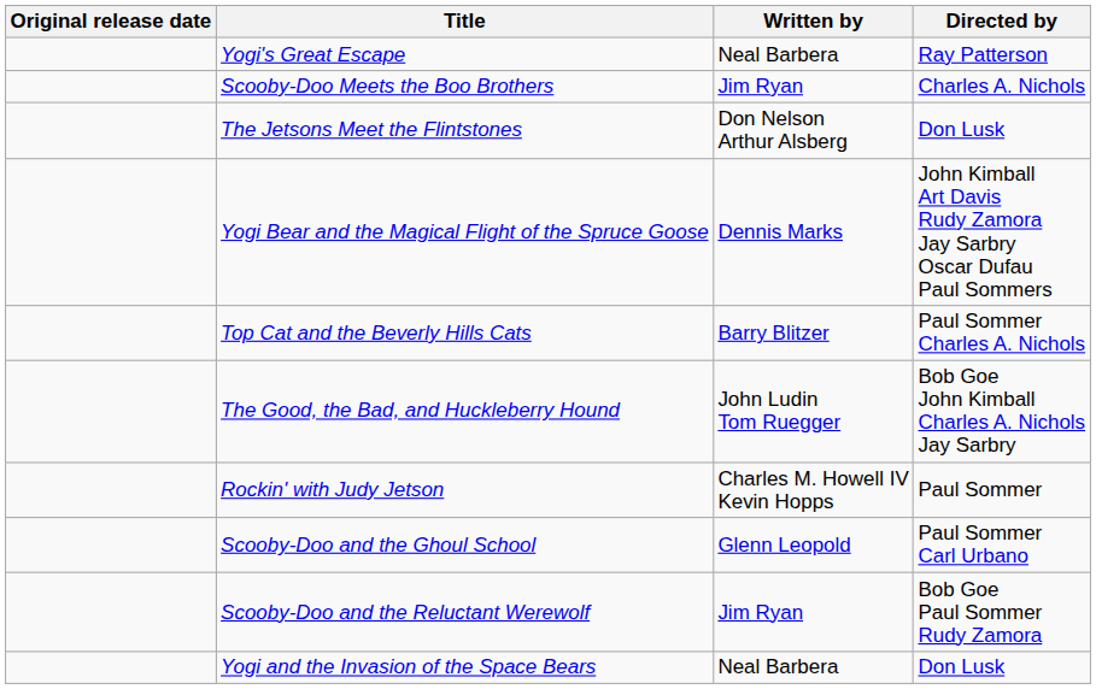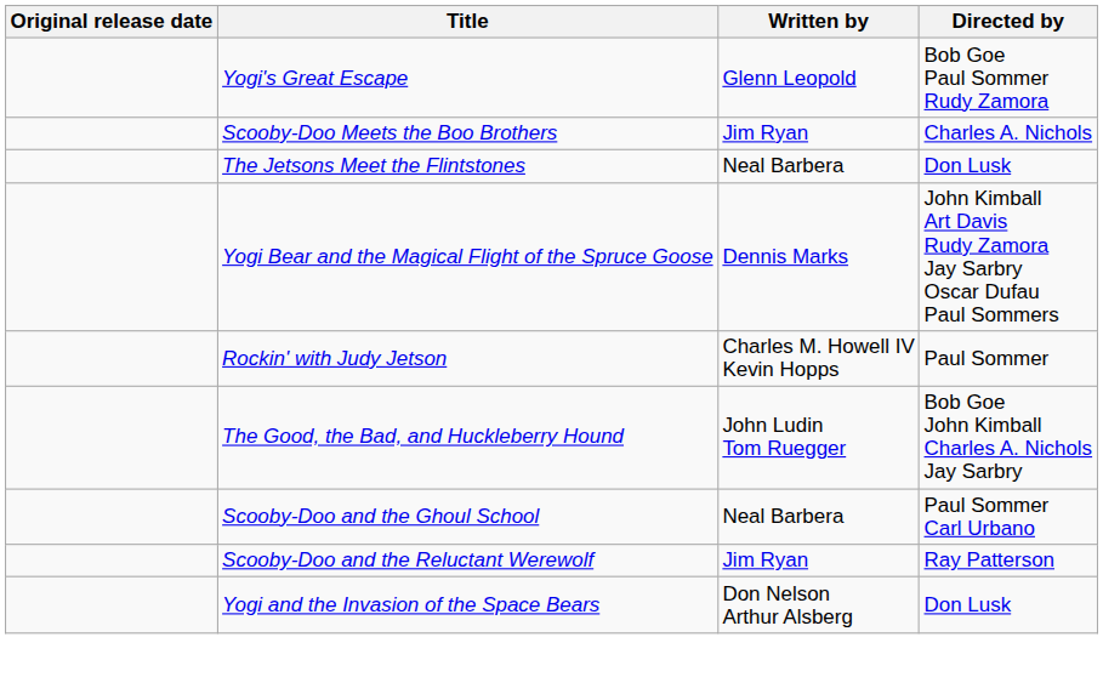 <table class="wikitable sortable">
 <tr>
 <th>Original release date</th>
 <th>Title</th>
 <th>Written by</th>
 <th>Directed by</th>
 </tr>
 <tr>
 <td align="center"></td>
 <td><em><a href='#'>Yogi's Great Escape</a></em></td>
-<td>Neal Barbera</td>
-<td><a href='#'>Ray Patterson</a></td>
+<td><a href='#'>Glenn Leopold</a></td>
+<td>Bob Goe<br>Paul Sommer<br><a href='#'>Rudy Zamora</a></td>
 </tr>
 <tr>
 <td align="center"></td>
 <td><em><a href='#'>Scooby-Doo Meets the Boo Brothers</a></em></td>
 <td><a href='#'>Jim Ryan</a></td>
 <td><a href='#'>Charles A. Nichols</a></td>
 </tr>
 <tr>
 <td align="center"></td>
 <td><em><a href='#'>The Jetsons Meet the Flintstones</a></em></td>
-<td>Don Nelson<br>Arthur Alsberg</td>
+<td>Neal Barbera</td>
 <td><a href='#'>Don Lusk</a></td>
 </tr>
 <tr>
 <td align="center"></td>
 <td><em><a href='#'>Yogi Bear and the Magical Flight of the Spruce Goose</a></em></td>
 <td><a href='#'>Dennis Marks</a><br></td>
 <td>John Kimball<br><a href='#'>Art Davis</a><br><a href='#'>Rudy Zamora</a><br>Jay Sarbry<br>Oscar Dufau<br>Paul Sommers</td>
 </tr>
 <tr>
 <td align="center"></td>
-<td><em><a href='#'>Top Cat and the Beverly Hills Cats</a></em></td>
-<td><a href='#'>Barry Blitzer</a></td>
-<td>Paul Sommer<br><a href='#'>Charles A. Nichols</a></td>
+<td><em><a href='#'>Rockin' with Judy Jetson</a></em></td>
+<td>Charles M. Howell IV<br>Kevin Hopps</td>
+<td>Paul Sommer</td>
 </tr>
 <tr>
 <td align="center"></td>
 <td><em><a href='#'>The Good, the Bad, and Huckleberry Hound</a></em></td>
 <td>John Ludin<br><a href='#'>Tom Ruegger</a></td>
 <td>Bob Goe<br>John Kimball<br><a href='#'>Charles A. Nichols</a><br>Jay Sarbry</td>
 </tr>
 <tr>
 <td align="center"></td>
-<td><em><a href='#'>Rockin' with Judy Jetson</a></em></td>
-<td>Charles M. Howell IV<br>Kevin Hopps</td>
-<td>Paul Sommer</td>
-</tr>
-<tr>
-<td align="center"></td>
 <td><em><a href='#'>Scooby-Doo and the Ghoul School</a></em></td>
-<td><a href='#'>Glenn Leopold</a></td>
+<td>Neal Barbera</td>
 <td>Paul Sommer<br><a href='#'>Carl Urbano</a></td>
 </tr>
 <tr>
 <td align="center"></td>
 <td><em><a href='#'>Scooby-Doo and the Reluctant Werewolf</a></em></td>
 <td><a href='#'>Jim Ryan</a></td>
-<td>Bob Goe<br>Paul Sommer<br><a href='#'>Rudy Zamora</a></td>
+<td><a href='#'>Ray Patterson</a></td>
 </tr>
 <tr>
 <td align="center"></td>
 <td><em><a href='#'>Yogi and the Invasion of the Space Bears</a></em></td>
-<td>Neal Barbera</td>
+<td>Don Nelson<br>Arthur Alsberg</td>
 <td><a href='#'>Don Lusk</a></td>
 </tr>
 </table>
